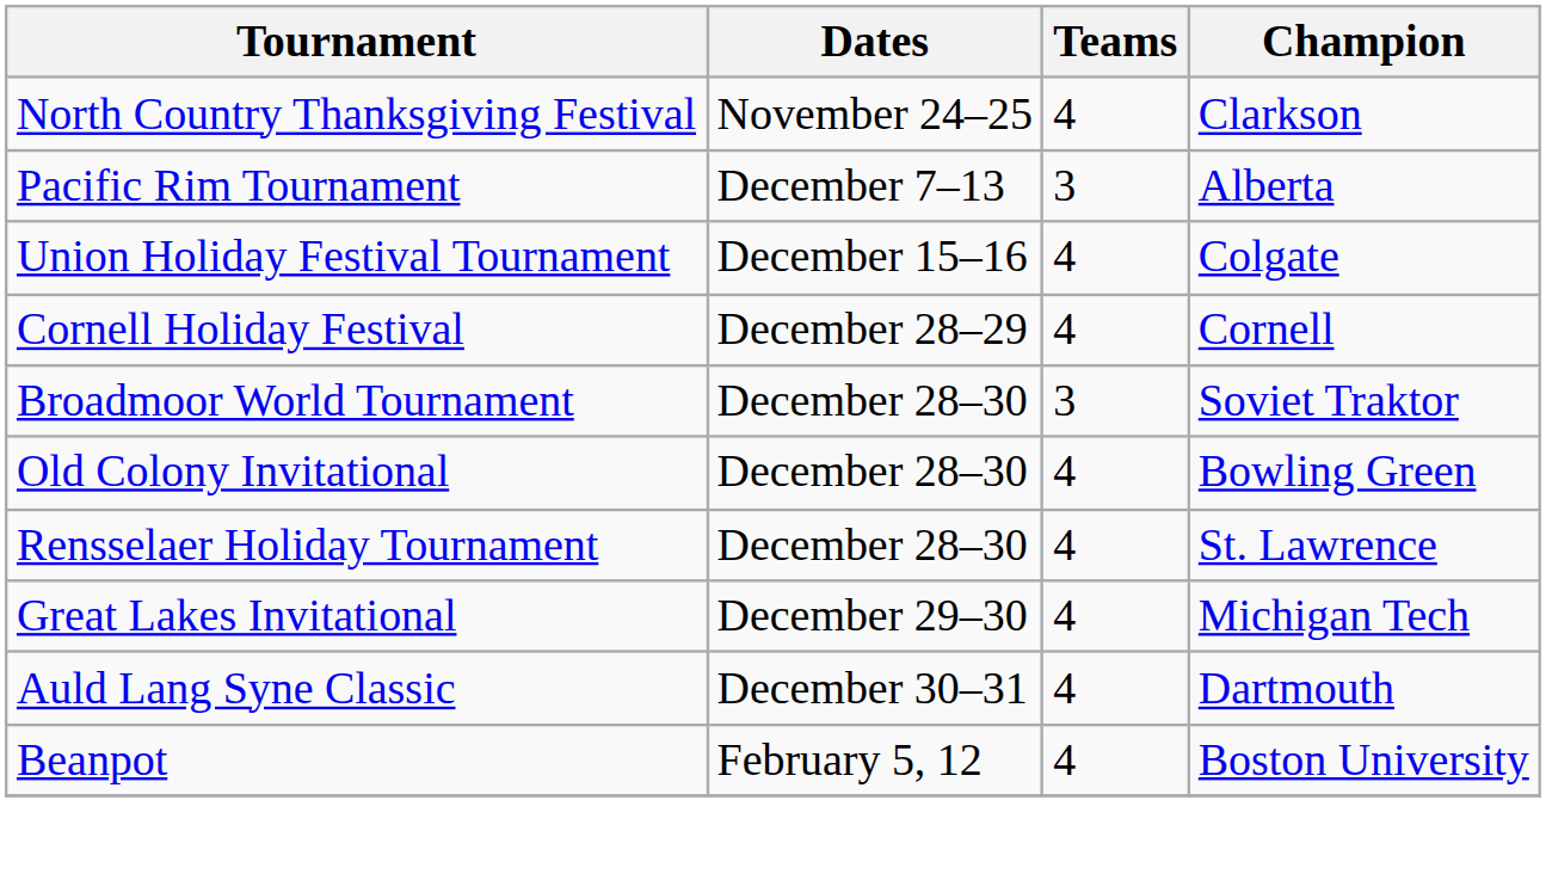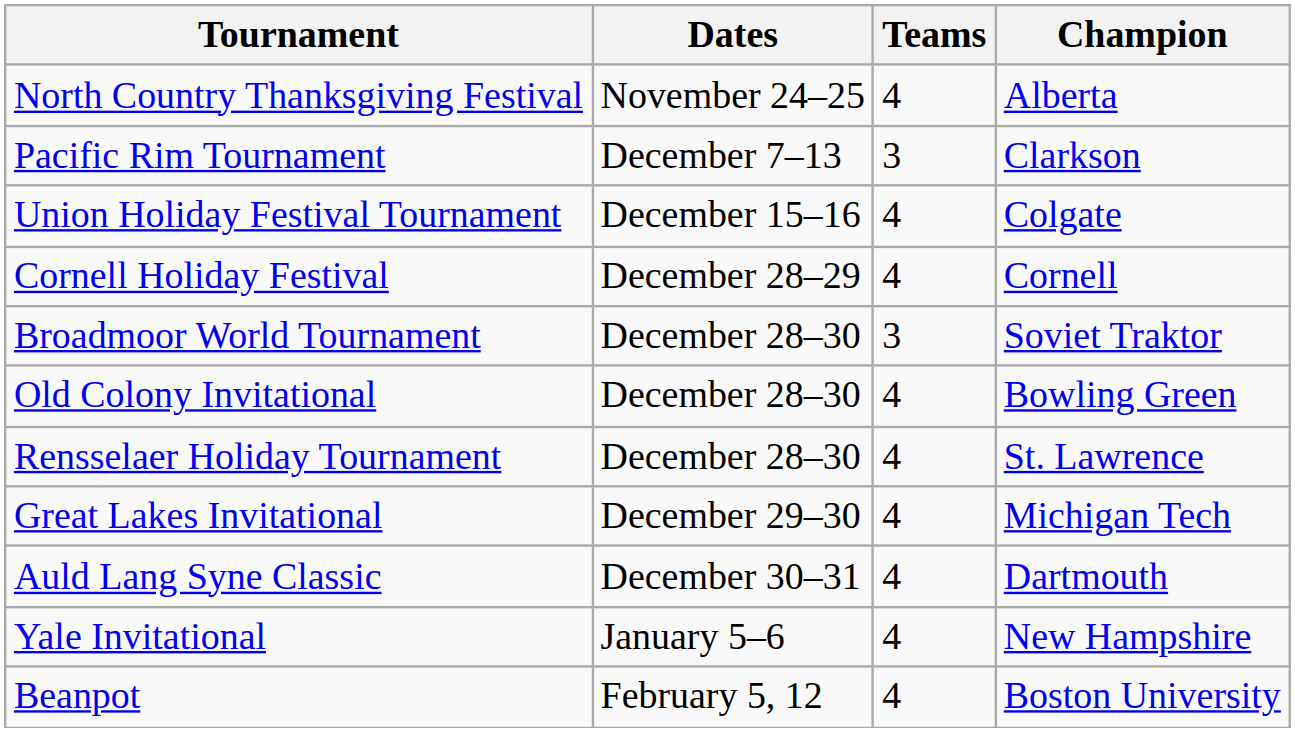 <table class="wikitable">
 <tr>
 <th>Tournament</th>
 <th>Dates</th>
 <th>Teams</th>
 <th>Champion</th>
 </tr>
 <tr>
 <td><a href='#'>North Country Thanksgiving Festival</a></td>
 <td>November 24–25</td>
 <td>4</td>
-<td><a href='#'>Clarkson</a></td>
+<td><a href='#'>Alberta</a></td>
 </tr>
 <tr>
 <td><a href='#'>Pacific Rim Tournament</a></td>
 <td>December 7–13</td>
 <td>3</td>
-<td><a href='#'>Alberta</a></td>
+<td><a href='#'>Clarkson</a></td>
 </tr>
 <tr>
 <td><a href='#'>Union Holiday Festival Tournament</a></td>
 <td>December 15–16</td>
 <td>4</td>
 <td><a href='#'>Colgate</a></td>
 </tr>
 <tr>
 <td><a href='#'>Cornell Holiday Festival</a></td>
 <td>December 28–29</td>
 <td>4</td>
 <td><a href='#'>Cornell</a></td>
 </tr>
 <tr>
 <td><a href='#'>Broadmoor World Tournament</a></td>
 <td>December 28–30</td>
 <td>3</td>
 <td><a href='#'>Soviet Traktor</a></td>
 </tr>
 <tr>
 <td><a href='#'>Old Colony Invitational</a></td>
 <td>December 28–30</td>
 <td>4</td>
 <td><a href='#'>Bowling Green</a></td>
 </tr>
 <tr>
 <td><a href='#'>Rensselaer Holiday Tournament</a></td>
 <td>December 28–30</td>
 <td>4</td>
 <td><a href='#'>St. Lawrence</a></td>
 </tr>
 <tr>
 <td><a href='#'>Great Lakes Invitational</a></td>
 <td>December 29–30</td>
 <td>4</td>
 <td><a href='#'>Michigan Tech</a></td>
 </tr>
 <tr>
 <td><a href='#'>Auld Lang Syne Classic</a></td>
 <td>December 30–31</td>
 <td>4</td>
 <td><a href='#'>Dartmouth</a></td>
 </tr>
 <tr>
+<td><a href='#'>Yale Invitational</a></td>
+<td>January 5–6</td>
+<td>4</td>
+<td><a href='#'>New Hampshire</a></td>
+</tr>
+<tr>
 <td><a href='#'>Beanpot</a></td>
 <td>February 5, 12</td>
 <td>4</td>
 <td><a href='#'>Boston University</a></td>
 </tr>
 <tr>
 </tr>
 </table>
